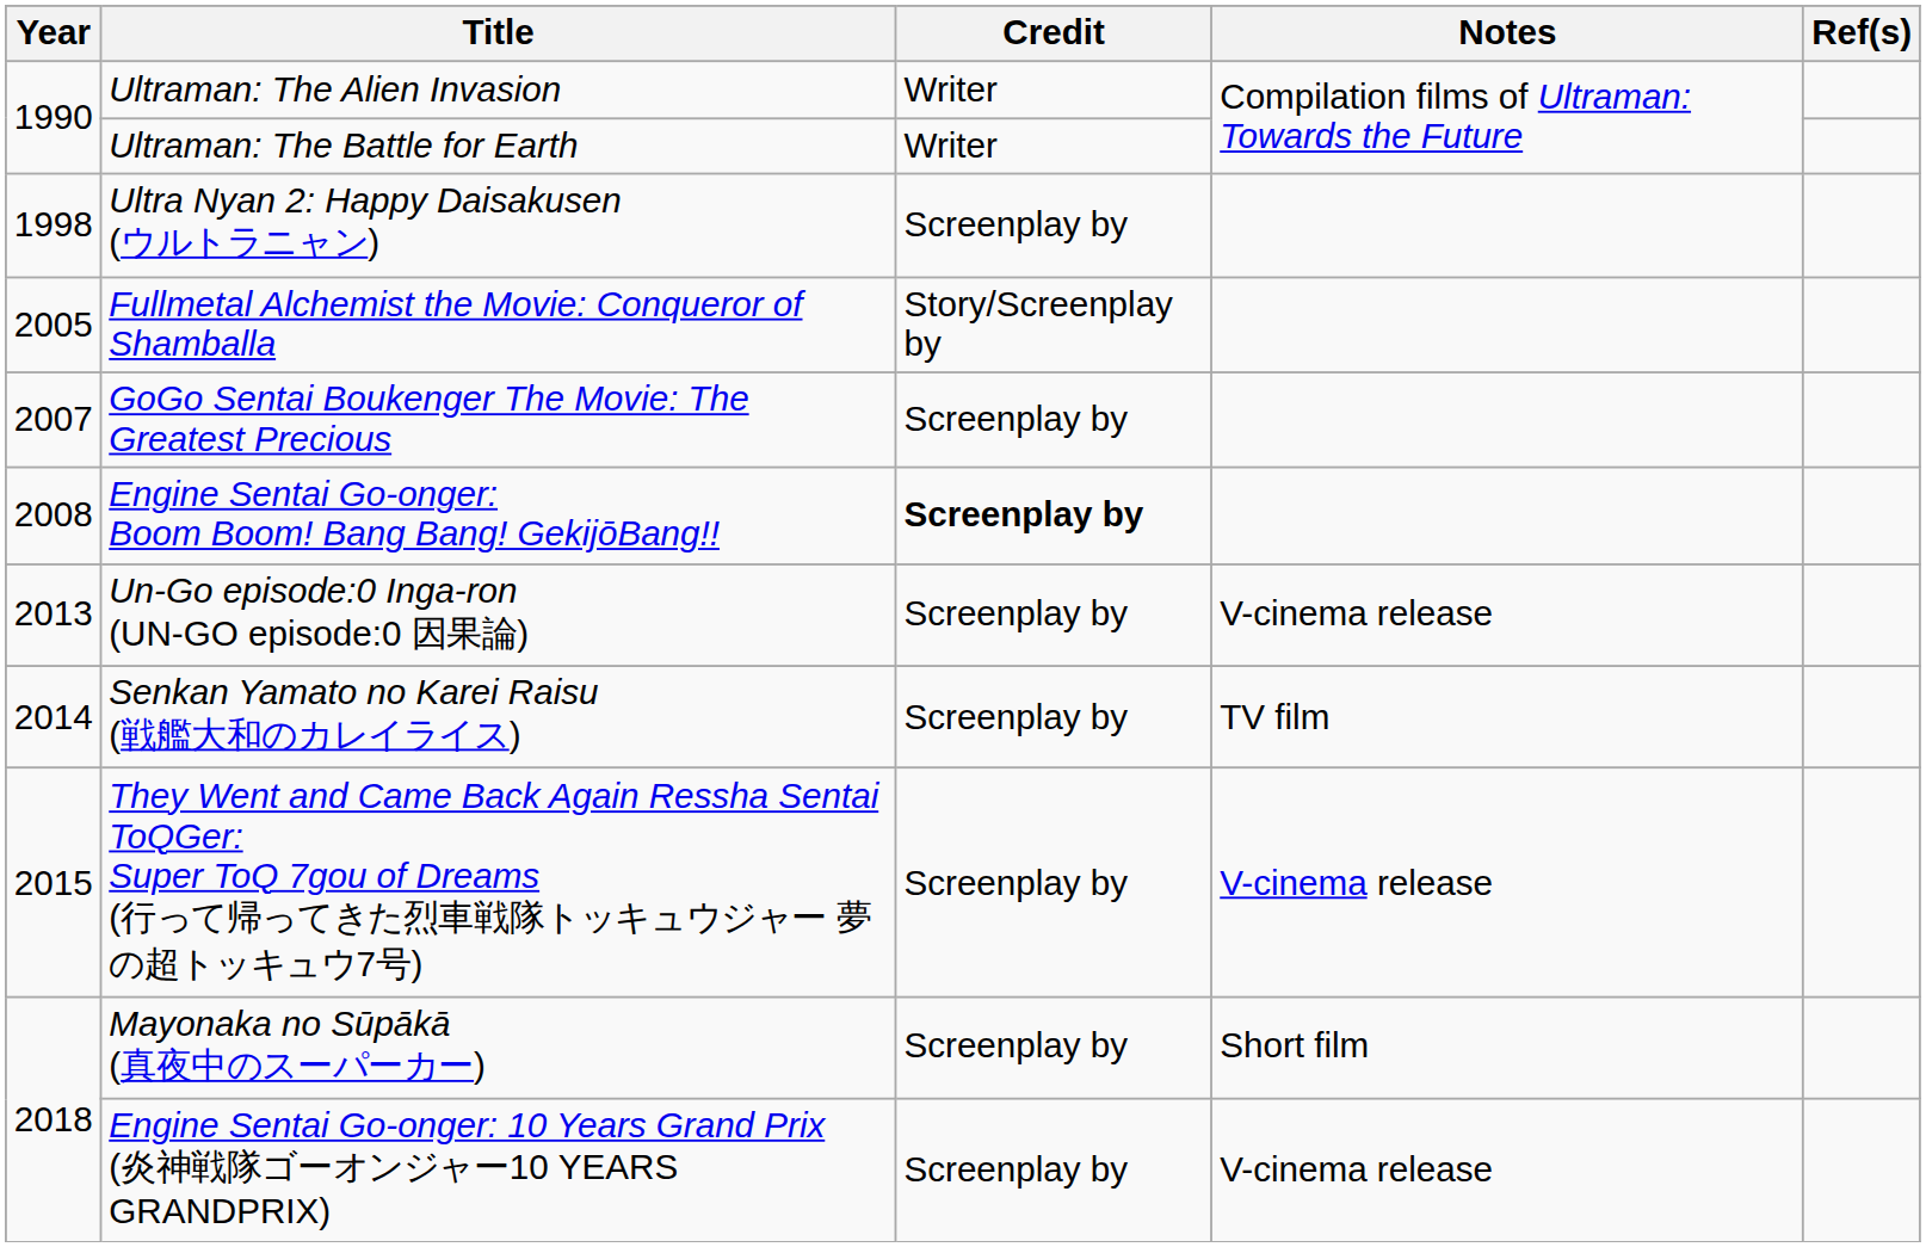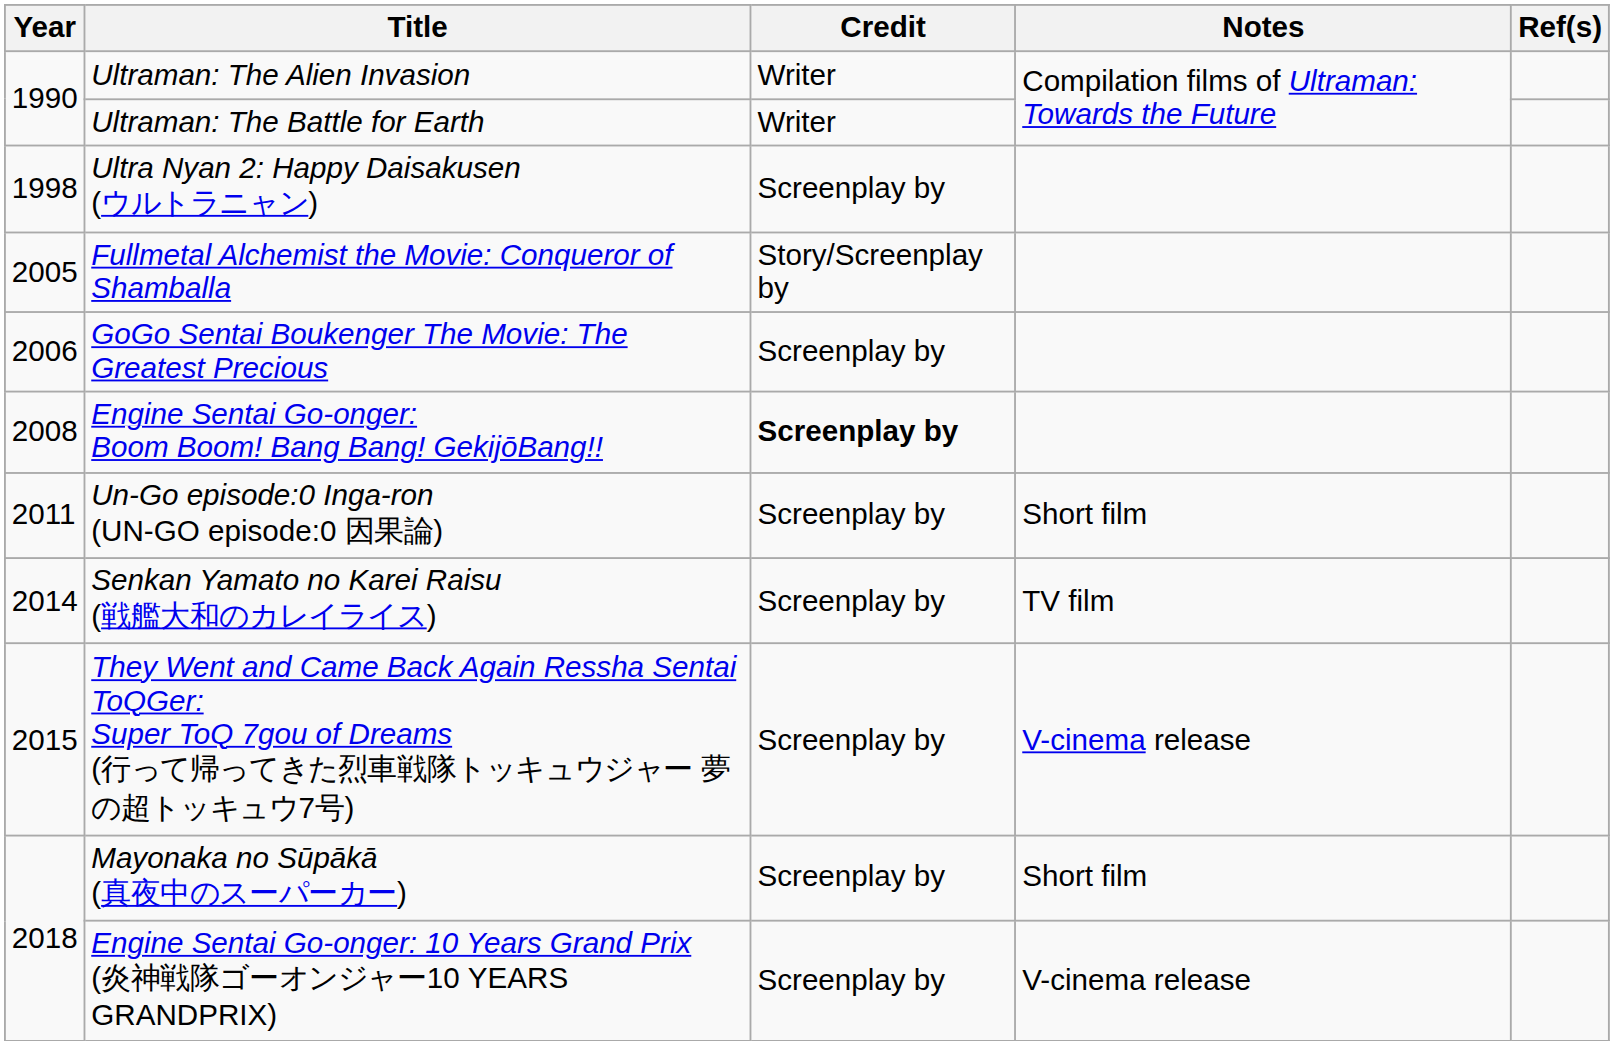 <table class="wikitable">
 <tr>
 <th>Year</th>
 <th>Title</th>
 <th>Credit</th>
 <th>Notes</th>
 <th>Ref(s)</th>
 </tr>
 <tr>
 <td rowspan=2>1990</td>
 <td><em>Ultraman: The Alien Invasion</em></td>
 <td>Writer</td>
 <td rowspan=2>Compilation films of <em><a href='#'>Ultraman: Towards the Future</a></em></td>
 <td></td>
 </tr>
 <tr>
 <td><em>Ultraman: The Battle for Earth</em></td>
 <td>Writer</td>
 <td></td>
 </tr>
 <tr>
 <td>1998</td>
 <td><em>Ultra Nyan 2: Happy Daisakusen</em><br>(<a href='#'>ウルトラニャン</a>)</td>
 <td>Screenplay by</td>
 <td></td>
 <td></td>
 </tr>
 <tr>
 <td>2005</td>
 <td><em><a href='#'>Fullmetal Alchemist the Movie: Conqueror of Shamballa</a></em></td>
 <td>Story/Screenplay by</td>
 <td></td>
 <td></td>
 </tr>
 <tr>
-<td>2007</td>
+<td>2006</td>
 <td><em><a href='#'>GoGo Sentai Boukenger The Movie: The Greatest Precious</a></em></td>
 <td>Screenplay by</td>
 <td></td>
 <td></td>
 </tr>
 <tr>
 <td>2008</td>
 <td><em><a href='#'>Engine Sentai Go-onger:<br>Boom Boom! Bang Bang! GekijōBang!!</a></em></td>
 <td><strong>Screenplay by</strong></td>
 <td></td>
 <td></td>
 </tr>
 <tr>
-<td>2013</td>
+<td>2011</td>
 <td><em>Un-Go episode:0 Inga-ron</em><br>(UN-GO episode:0 因果論)</td>
 <td>Screenplay by</td>
-<td>V-cinema release</td>
+<td>Short film</td>
 <td></td>
 </tr>
 <tr>
 <td>2014</td>
 <td><em>Senkan Yamato no Karei Raisu</em><br>(<a href='#'>戦艦大和のカレイライス</a>)</td>
 <td>Screenplay by</td>
 <td>TV film</td>
 <td></td>
 </tr>
 <tr>
 <td>2015</td>
 <td><em><a href='#'>They Went and Came Back Again Ressha Sentai ToQGer:<br>Super ToQ 7gou of Dreams</a></em><br>(行って帰ってきた烈車戦隊トッキュウジャー 夢の超トッキュウ7号)</td>
 <td>Screenplay by</td>
 <td><a href='#'>V-cinema</a> release</td>
 <td></td>
 </tr>
 <tr>
 <td rowspan=2>2018</td>
 <td><em>Mayonaka no Sūpākā</em><br>(<a href='#'>真夜中のスーパーカー</a>)</td>
 <td>Screenplay by</td>
 <td>Short film</td>
 <td></td>
 </tr>
 <tr>
 <td><em><a href='#'>Engine Sentai Go-onger: 10 Years Grand Prix</a></em><br>(炎神戦隊ゴーオンジャー10 YEARS GRANDPRIX)</td>
 <td>Screenplay by</td>
 <td>V-cinema release</td>
 <td></td>
 </tr>
 </table>
